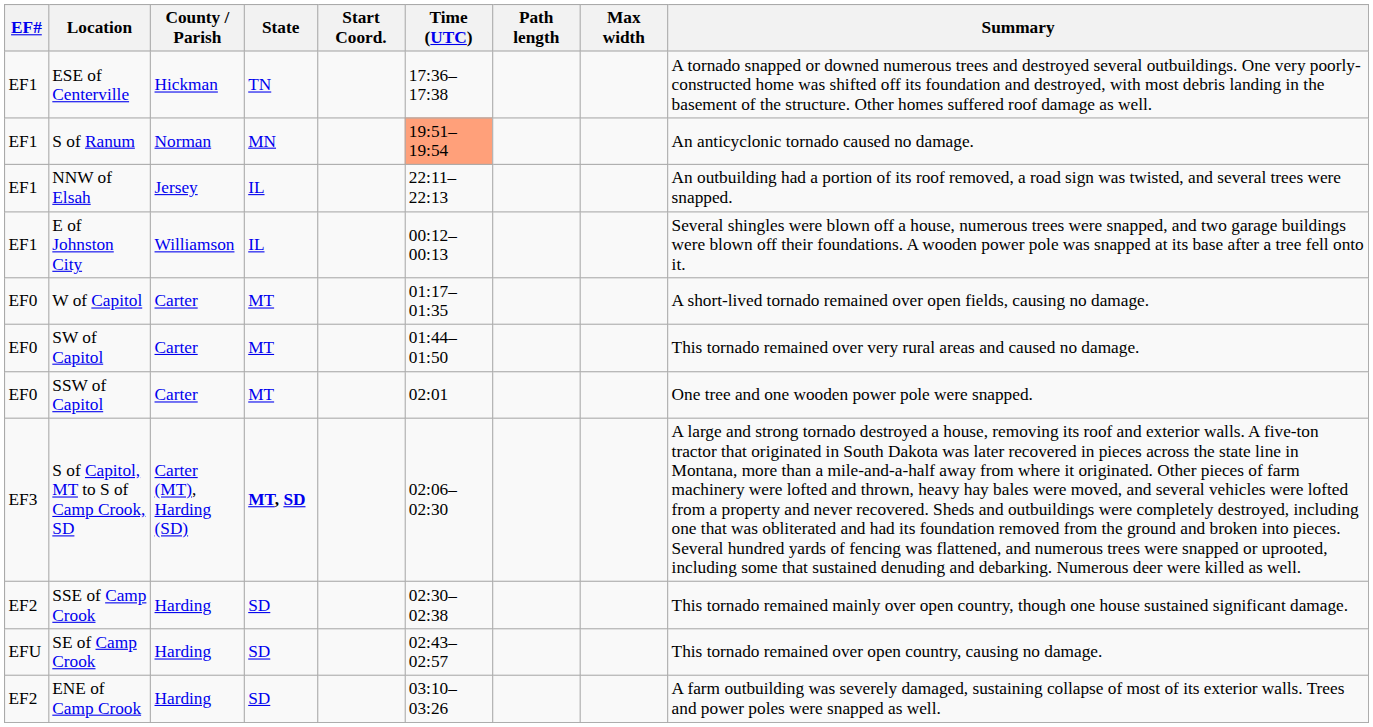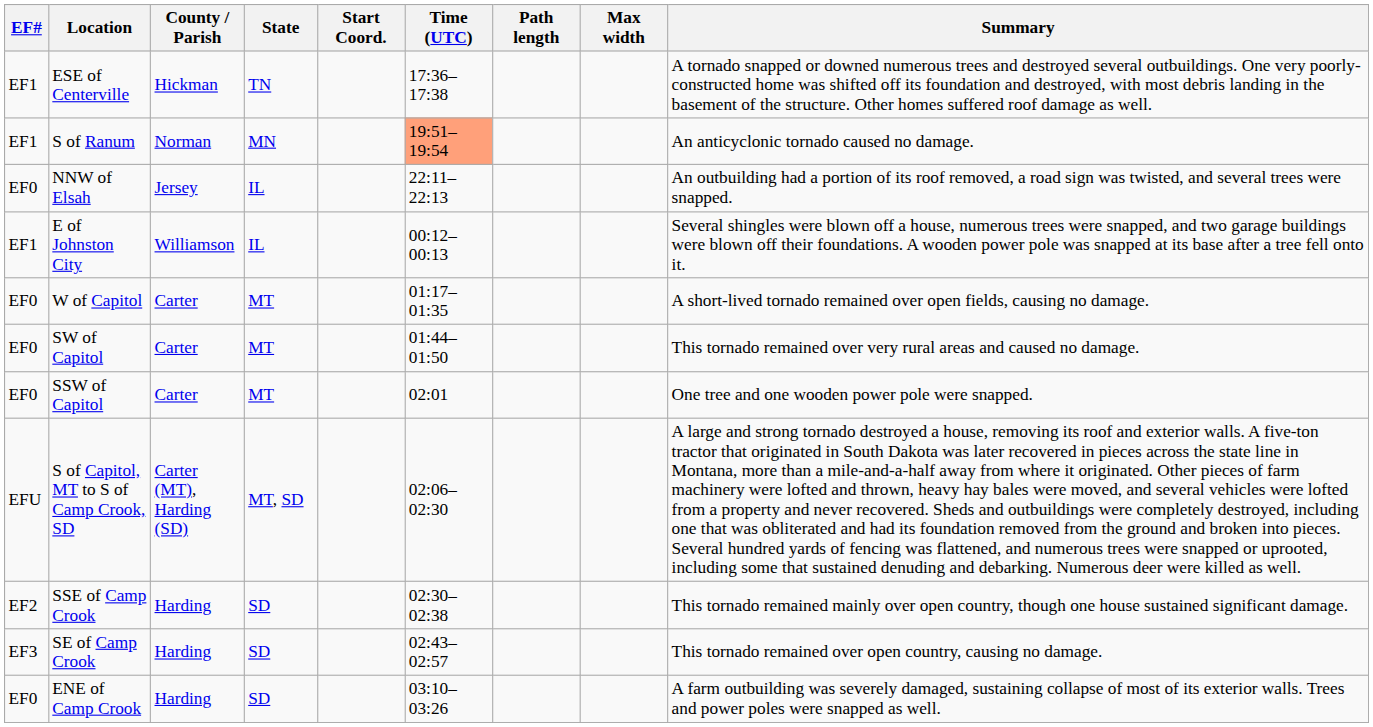 <table class="wikitable sortable" style="width:100%;">
 <tr>
 <th scope="col"  style="width:3%; text-align:center;"><a href='#'>EF#</a></th>
 <th scope="col"  style="width:7%; text-align:center;" class="unsortable">Location</th>
 <th scope="col"  style="width:6%; text-align:center;" class="unsortable">County / Parish</th>
 <th scope="col"  style="width:5%; text-align:center;">State</th>
 <th scope="col"  style="width:6%; text-align:center;">Start Coord.</th>
 <th scope="col"  style="width:6%; text-align:center;">Time (<a href='#'>UTC</a>)</th>
 <th scope="col"  style="width:6%; text-align:center;">Path length</th>
 <th scope="col"  style="width:6%; text-align:center;">Max width</th>
 <th scope="col" class="unsortable" style="width:48%; text-align:center;">Summary</th>
 </tr>
 <tr>
 <td bgcolor=>EF1</td>
 <td>ESE of <a href='#'>Centerville</a></td>
 <td><a href='#'>Hickman</a></td>
 <td><a href='#'>TN</a></td>
 <td></td>
 <td>17:36–17:38</td>
 <td></td>
 <td></td>
 <td>A tornado snapped or downed numerous trees and destroyed several outbuildings. One very poorly-constructed home was shifted off its foundation and destroyed, with most debris landing in the basement of the structure. Other homes suffered roof damage as well.</td>
 </tr>
 <tr>
 <td bgcolor=>EF1</td>
 <td>S of <a href='#'>Ranum</a></td>
 <td><a href='#'>Norman</a></td>
 <td><a href='#'>MN</a></td>
 <td></td>
 <td style="background: lightsalmon;">19:51–19:54</td>
 <td></td>
 <td></td>
 <td>An anticyclonic tornado caused no damage.</td>
 </tr>
 <tr>
-<td bgcolor=>EF1</td>
+<td bgcolor=>EF0</td>
 <td>NNW of <a href='#'>Elsah</a></td>
 <td><a href='#'>Jersey</a></td>
 <td><a href='#'>IL</a></td>
 <td></td>
 <td>22:11–22:13</td>
 <td></td>
 <td></td>
 <td>An outbuilding had a portion of its roof removed, a road sign was twisted, and several trees were snapped.</td>
 </tr>
 <tr>
 <td bgcolor=>EF1</td>
 <td>E of <a href='#'>Johnston City</a></td>
 <td><a href='#'>Williamson</a></td>
 <td><a href='#'>IL</a></td>
 <td></td>
 <td>00:12–00:13</td>
 <td></td>
 <td></td>
 <td>Several shingles were blown off a house, numerous trees were snapped, and two garage buildings were blown off their foundations. A wooden power pole was snapped at its base after a tree fell onto it.</td>
 </tr>
 <tr>
 <td bgcolor=>EF0</td>
 <td>W of <a href='#'>Capitol</a></td>
 <td><a href='#'>Carter</a></td>
 <td><a href='#'>MT</a></td>
 <td></td>
 <td>01:17–01:35</td>
 <td></td>
 <td></td>
 <td>A short-lived tornado remained over open fields, causing no damage.</td>
 </tr>
 <tr>
 <td bgcolor=>EF0</td>
 <td>SW of <a href='#'>Capitol</a></td>
 <td><a href='#'>Carter</a></td>
 <td><a href='#'>MT</a></td>
 <td></td>
 <td>01:44–01:50</td>
 <td></td>
 <td></td>
 <td>This tornado remained over very rural areas and caused no damage.</td>
 </tr>
 <tr>
 <td bgcolor=>EF0</td>
 <td>SSW of <a href='#'>Capitol</a></td>
 <td><a href='#'>Carter</a></td>
 <td><a href='#'>MT</a></td>
 <td></td>
 <td>02:01</td>
 <td></td>
 <td></td>
 <td>One tree and one wooden power pole were snapped.</td>
 </tr>
 <tr>
-<td bgcolor=>EF3</td>
+<td bgcolor=>EFU</td>
 <td>S of <a href='#'>Capitol, MT</a> to S of <a href='#'>Camp Crook, SD</a></td>
 <td><a href='#'>Carter (MT)</a>, <a href='#'>Harding (SD)</a></td>
-<td><strong><a href='#'>MT</a>, <a href='#'>SD</a></strong></td>
+<td><a href='#'>MT</a>, <a href='#'>SD</a></td>
 <td></td>
 <td>02:06–02:30</td>
 <td></td>
 <td></td>
 <td>A large and strong tornado destroyed a house, removing its roof and exterior walls. A five-ton tractor that originated in South Dakota was later recovered in pieces across the state line in Montana, more than a mile-and-a-half away from where it originated. Other pieces of farm machinery were lofted and thrown, heavy hay bales were moved, and several vehicles were lofted from a property and never recovered. Sheds and outbuildings were completely destroyed, including one that was obliterated and had its foundation removed from the ground and broken into pieces. Several hundred yards of fencing was flattened, and numerous trees were snapped or uprooted, including some that sustained denuding and debarking. Numerous deer were killed as well.</td>
 </tr>
 <tr>
 <td bgcolor=>EF2</td>
 <td>SSE of <a href='#'>Camp Crook</a></td>
 <td><a href='#'>Harding</a></td>
 <td><a href='#'>SD</a></td>
 <td></td>
 <td>02:30–02:38</td>
 <td></td>
 <td></td>
 <td>This tornado remained mainly over open country, though one house sustained significant damage.</td>
 </tr>
 <tr>
-<td bgcolor=>EFU</td>
+<td bgcolor=>EF3</td>
 <td>SE of <a href='#'>Camp Crook</a></td>
 <td><a href='#'>Harding</a></td>
 <td><a href='#'>SD</a></td>
 <td></td>
 <td>02:43–02:57</td>
 <td></td>
 <td></td>
 <td>This tornado remained over open country, causing no damage.</td>
 </tr>
 <tr>
-<td bgcolor=>EF2</td>
+<td bgcolor=>EF0</td>
 <td>ENE of <a href='#'>Camp Crook</a></td>
 <td><a href='#'>Harding</a></td>
 <td><a href='#'>SD</a></td>
 <td></td>
 <td>03:10–03:26</td>
 <td></td>
 <td></td>
 <td>A farm outbuilding was severely damaged, sustaining collapse of most of its exterior walls. Trees and power poles were snapped as well.</td>
 </tr>
 <tr>
 </tr>
 </table>
